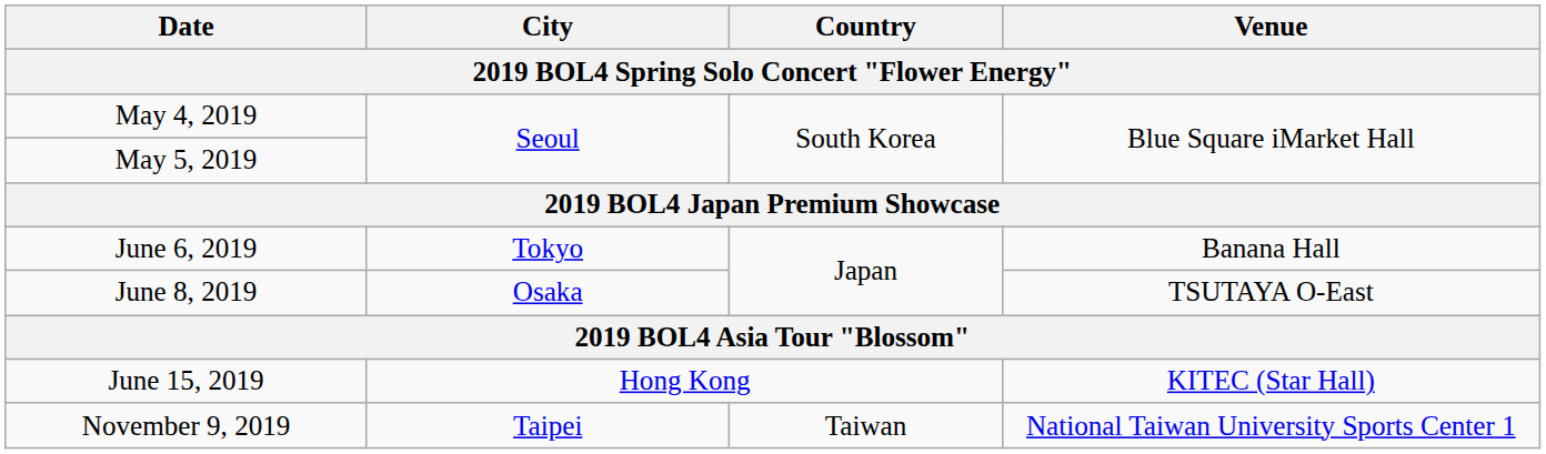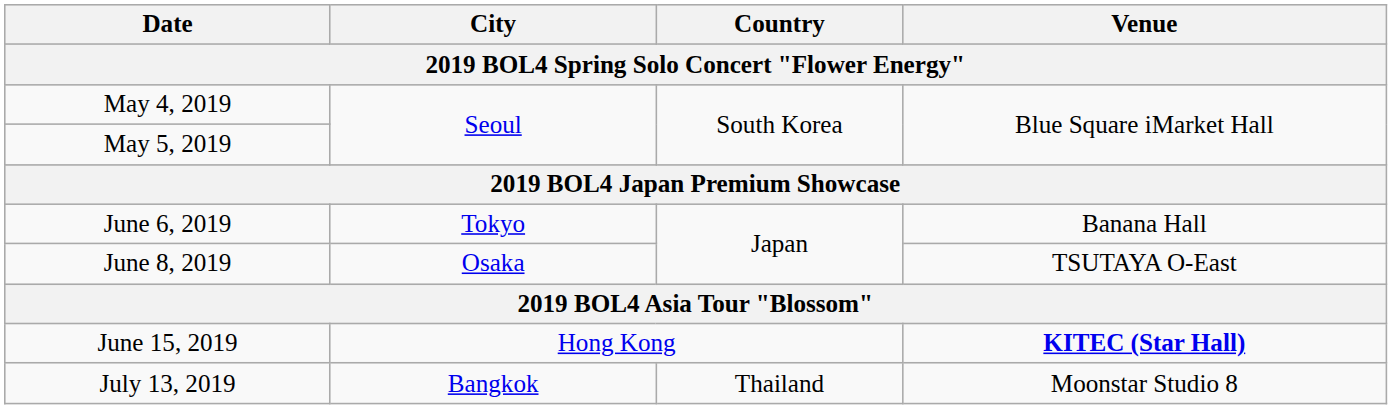 <table class="wikitable" style="text-align:center;">
 <tr>
 <th width="200">Date</th>
 <th width="200">City</th>
 <th width="150">Country</th>
 <th width="300">Venue</th>
 </tr>
 <tr>
 <th colspan="4"><strong>2019 BOL4 Spring Solo Concert "Flower Energy"</strong></th>
 </tr>
 <tr>
 <td>May 4, 2019</td>
 <td rowspan="2"><a href='#'>Seoul</a></td>
 <td rowspan="2">South Korea</td>
 <td rowspan="2">Blue Square iMarket Hall</td>
 </tr>
 <tr>
 <td>May 5, 2019</td>
 </tr>
 <tr>
 <th colspan="4"><strong>2019 BOL4  Japan Premium Showcase</strong></th>
 </tr>
 <tr>
 <td>June 6, 2019</td>
 <td><a href='#'>Tokyo</a></td>
 <td rowspan="2">Japan</td>
 <td>Banana Hall</td>
 </tr>
 <tr>
 <td>June 8, 2019</td>
 <td><a href='#'>Osaka</a></td>
 <td>TSUTAYA O-East</td>
 </tr>
 <tr>
 <th colspan="4"><strong>2019 BOL4 Asia Tour "Blossom"</strong></th>
 </tr>
 <tr>
 <td>June 15, 2019</td>
 <td colspan="2"><a href='#'>Hong Kong</a></td>
-<td><a href='#'>KITEC (Star Hall)</a></td>
+<td><strong><a href='#'>KITEC (Star Hall)</a></strong></td>
 </tr>
 <tr>
-<td>November 9, 2019</td>
-<td><a href='#'>Taipei</a></td>
-<td>Taiwan</td>
-<td><a href='#'>National Taiwan University Sports Center 1</a></td>
+<td>July 13, 2019</td>
+<td><a href='#'>Bangkok</a></td>
+<td>Thailand</td>
+<td>Moonstar Studio 8</td>
 </tr>
 </table>
